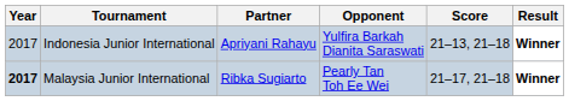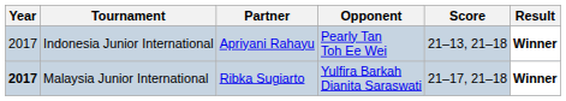 <table class="sortable wikitable" style="font-size: 90%">
 <tr>
 <th>Year</th>
 <th>Tournament</th>
 <th>Partner</th>
 <th>Opponent</th>
 <th>Score</th>
 <th>Result</th>
 </tr>
 <tr style="background:#C6D4E1">
 <td align="center">2017</td>
 <td align="left">Indonesia Junior International</td>
 <td align="left"> <a href='#'>Apriyani Rahayu</a></td>
-<td align="left"> <a href='#'>Yulfira Barkah</a> <br>  <a href='#'>Dianita Saraswati</a></td>
+<td align="left"> <a href='#'>Pearly Tan</a> <br>  <a href='#'>Toh Ee Wei</a></td>
 <td align="left">21–13, 21–18</td>
 <td style="text-align:left; background:white"> <strong>Winner</strong></td>
 </tr>
 <tr style="background:#C6D4E1">
 <td align="center"><strong>2017</strong></td>
 <td align="left">Malaysia Junior International</td>
 <td align="left"> <a href='#'>Ribka Sugiarto</a></td>
-<td align="left"> <a href='#'>Pearly Tan</a> <br>  <a href='#'>Toh Ee Wei</a></td>
+<td align="left"> <a href='#'>Yulfira Barkah</a> <br>  <a href='#'>Dianita Saraswati</a></td>
 <td align="left">21–17, 21–18</td>
 <td style="text-align:left; background:white"> <strong>Winner</strong></td>
 </tr>
 </table>
